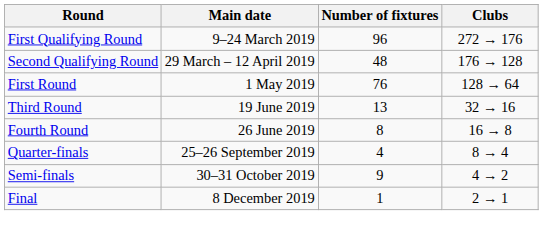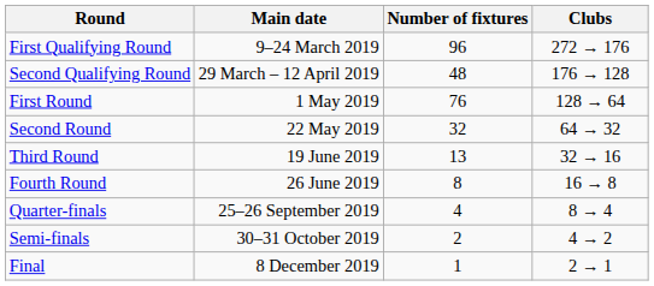 <table class="wikitable" style="text-align:center">
 <tr>
 <th>Round</th>
 <th>Main date</th>
 <th>Number of fixtures</th>
 <th width=100>Clubs</th>
 </tr>
 <tr>
 <td align=left><a href='#'>First Qualifying Round</a></td>
 <td align=right>9–24 March 2019</td>
 <td>96</td>
 <td>272 → 176</td>
 </tr>
 <tr>
 <td align=left><a href='#'>Second Qualifying Round</a></td>
 <td align=right>29 March – 12 April 2019</td>
 <td>48</td>
 <td>176 → 128</td>
 </tr>
 <tr>
 <td align=left><a href='#'>First Round</a></td>
 <td align=right>1 May 2019</td>
 <td>76</td>
 <td>128 → 64</td>
 </tr>
 <tr>
+<td align=left><a href='#'>Second Round</a></td>
+<td align=right>22 May 2019</td>
+<td>32</td>
+<td>64 → 32</td>
+</tr>
+<tr>
 <td align=left><a href='#'>Third Round</a></td>
 <td align=right>19 June 2019</td>
 <td>13</td>
 <td>32 → 16</td>
 </tr>
 <tr>
 <td align=left><a href='#'>Fourth Round</a></td>
 <td align=right>26 June 2019</td>
 <td>8</td>
 <td>16 → 8</td>
 </tr>
 <tr>
 <td align=left><a href='#'>Quarter-finals</a></td>
 <td align=right>25–26 September 2019</td>
 <td>4</td>
 <td>8 → 4</td>
 </tr>
 <tr>
 <td align=left><a href='#'>Semi-finals</a></td>
 <td align=right>30–31 October 2019</td>
-<td>9</td>
+<td>2</td>
 <td>4 → 2</td>
 </tr>
 <tr>
 <td align=left><a href='#'>Final</a></td>
 <td align=right>8 December 2019</td>
 <td>1</td>
 <td>2 → 1</td>
 </tr>
 </table>
